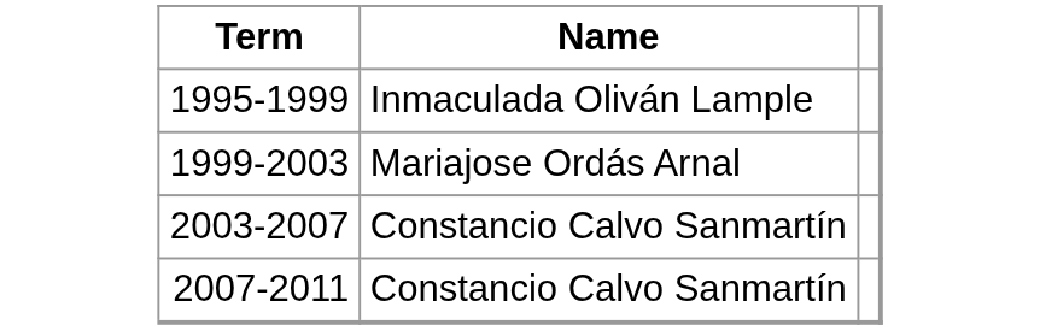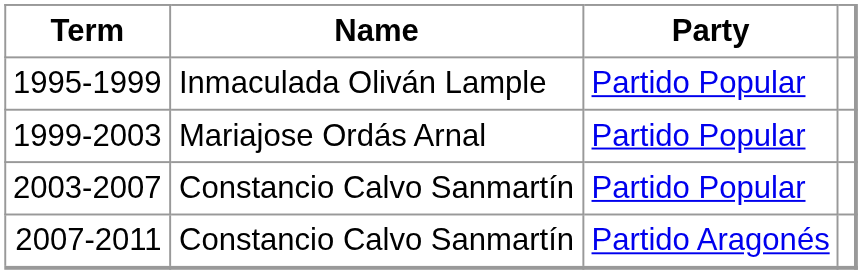 <table align="center" rules="all" cellspacing="0" cellpadding="4" style="border: 1px solid #999; border-right: 2px solid #999; border-bottom:2px solid #999">
 <tr>
 <th>Term</th>
 <th>Name</th>
+<th>Party</th>
 <th></th>
 </tr>
 <tr>
 <td align=right>1995-1999</td>
 <td>Inmaculada Oliván Lample</td>
+<td><a href='#'>Partido Popular</a></td>
 <td></td>
 </tr>
 <tr>
 <td align=right>1999-2003</td>
 <td>Mariajose Ordás Arnal</td>
+<td><a href='#'>Partido Popular</a></td>
 <td></td>
 </tr>
 <tr>
 <td align=right>2003-2007</td>
 <td>Constancio Calvo Sanmartín</td>
+<td><a href='#'>Partido Popular</a></td>
 <td></td>
 </tr>
 <tr>
 <td align=right>2007-2011</td>
 <td>Constancio Calvo Sanmartín</td>
+<td><a href='#'>Partido Aragonés</a></td>
 <td></td>
 </tr>
 </table>
